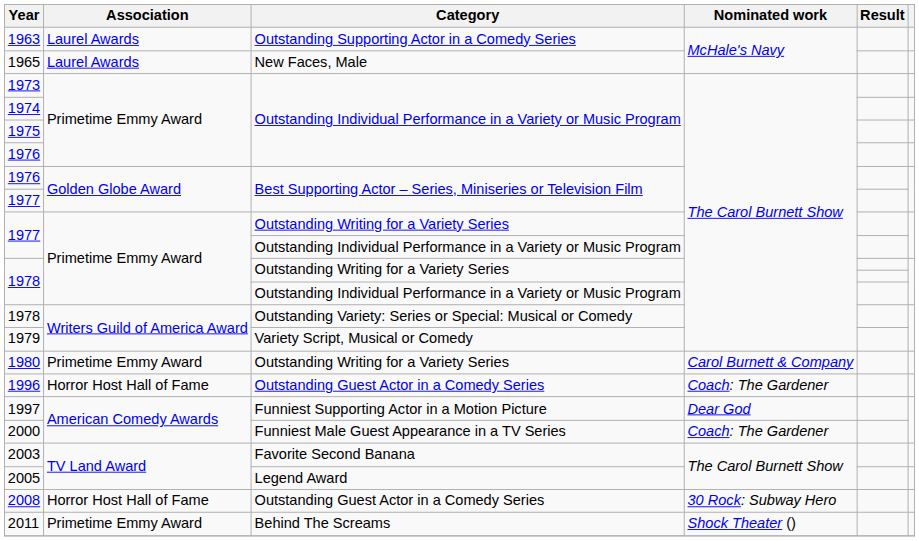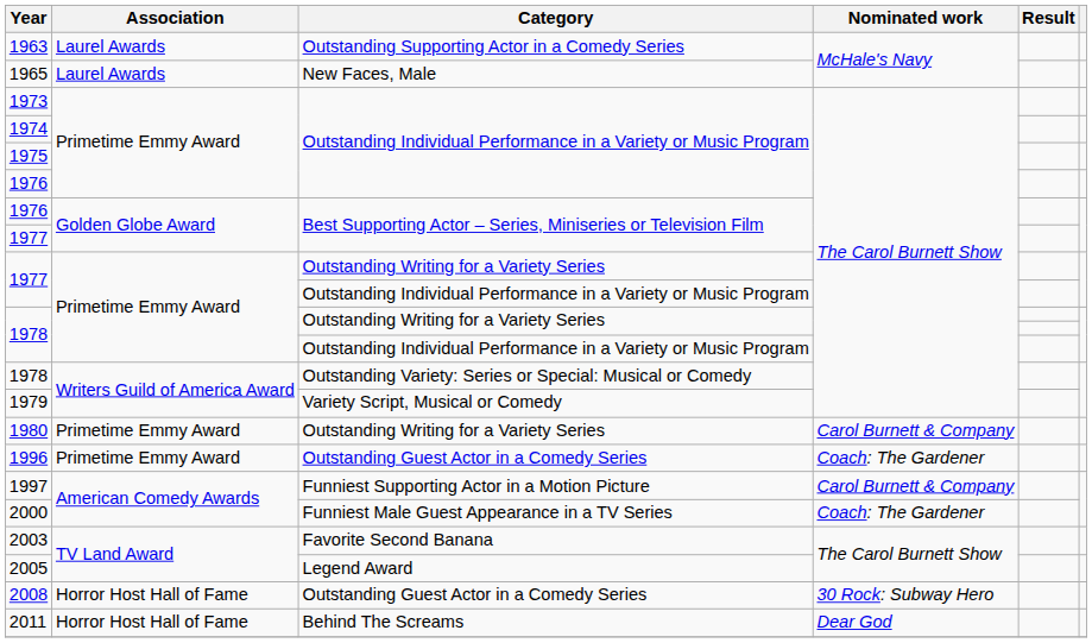 <table class="wikitable sortable">
 <tr>
 <th>Year</th>
 <th>Association</th>
 <th>Category</th>
 <th>Nominated work</th>
 <th>Result</th>
 <th class=unsortable></th>
 </tr>
 <tr>
 <td><a href='#'>1963</a></td>
 <td><a href='#'>Laurel Awards</a></td>
 <td><a href='#'>Outstanding Supporting Actor in a Comedy Series</a></td>
 <td rowspan="2"><em><a href='#'>McHale's Navy</a></em></td>
 <td></td>
 <td></td>
 </tr>
 <tr>
 <td>1965</td>
 <td><a href='#'>Laurel Awards</a></td>
 <td>New Faces, Male</td>
 <td></td>
 </tr>
 <tr>
 <td><a href='#'>1973</a></td>
 <td rowspan="4">Primetime Emmy Award</td>
 <td rowspan="4"><a href='#'>Outstanding Individual Performance in a Variety or Music Program</a></td>
 <td rowspan="13"><em><a href='#'>The Carol Burnett Show</a></em></td>
 <td></td>
 <td></td>
 </tr>
 <tr>
 <td><a href='#'>1974</a></td>
 <td></td>
 <td></td>
 </tr>
 <tr>
 <td><a href='#'>1975</a></td>
 <td></td>
 <td></td>
 </tr>
 <tr>
 <td><a href='#'>1976</a></td>
 <td></td>
 <td></td>
 </tr>
 <tr>
 <td><a href='#'>1976</a></td>
 <td rowspan="2"><a href='#'>Golden Globe Award</a></td>
 <td rowspan="2"><a href='#'>Best Supporting Actor – Series, Miniseries or Television Film</a></td>
 <td></td>
 <td rowspan=2></td>
 </tr>
 <tr>
 <td rowspan="1"><a href='#'>1977</a></td>
 <td></td>
 </tr>
 <tr>
 <td rowspan="2"><a href='#'>1977</a></td>
 <td rowspan="5">Primetime Emmy Award</td>
 <td><a href='#'>Outstanding Writing for a Variety Series</a></td>
 <td></td>
 <td rowspan=2></td>
 </tr>
 <tr>
 <td>Outstanding Individual Performance in a Variety or Music Program</td>
 <td></td>
 </tr>
 <tr>
 <td rowspan="3"><a href='#'>1978</a></td>
 <td rowspan="2">Outstanding Writing for a Variety Series</td>
 <td></td>
 <td rowspan=3></td>
 </tr>
 <tr>
 <td></td>
 </tr>
 <tr>
 <td>Outstanding Individual Performance in a Variety or Music Program</td>
 <td></td>
 </tr>
 <tr>
 <td>1978</td>
 <td rowspan="2"><a href='#'>Writers Guild of America Award</a></td>
 <td>Outstanding Variety: Series or Special: Musical or Comedy</td>
 <td></td>
 </tr>
 <tr>
 <td>1979</td>
 <td>Variety Script, Musical or Comedy</td>
 <td></td>
 </tr>
 <tr>
 <td><a href='#'>1980</a></td>
 <td>Primetime Emmy Award</td>
 <td>Outstanding Writing for a Variety Series</td>
 <td><em><a href='#'>Carol Burnett & Company</a></em></td>
 <td></td>
 <td></td>
 </tr>
 <tr>
 <td><a href='#'>1996</a></td>
-<td>Horror Host Hall of Fame</td>
+<td>Primetime Emmy Award</td>
 <td><a href='#'>Outstanding Guest Actor in a Comedy Series</a></td>
 <td><em><a href='#'>Coach</a>: The Gardener</em></td>
 <td></td>
 <td></td>
 </tr>
 <tr>
 <td>1997</td>
 <td rowspan="2"><a href='#'>American Comedy Awards</a></td>
 <td>Funniest Supporting Actor in a Motion Picture</td>
-<td><em><a href='#'>Dear God</a></em></td>
+<td><em><a href='#'>Carol Burnett & Company</a></em></td>
 <td></td>
 <td rowspan=2></td>
 </tr>
 <tr>
 <td>2000</td>
 <td>Funniest Male Guest Appearance in a TV Series</td>
 <td><em><a href='#'>Coach</a>: The Gardener</em></td>
 <td></td>
 </tr>
 <tr>
 <td>2003</td>
 <td rowspan="2"><a href='#'>TV Land Award</a></td>
 <td>Favorite Second Banana</td>
 <td rowspan="2"><em>The Carol Burnett Show</em></td>
 <td></td>
 <td></td>
 </tr>
 <tr>
 <td>2005</td>
 <td>Legend Award</td>
 <td></td>
 <td></td>
 </tr>
 <tr>
 <td><a href='#'>2008</a></td>
 <td>Horror Host Hall of Fame</td>
 <td>Outstanding Guest Actor in a Comedy Series</td>
 <td><em><a href='#'>30 Rock</a>: Subway Hero</em></td>
 <td></td>
 <td></td>
 </tr>
 <tr>
 <td>2011</td>
-<td>Primetime Emmy Award</td>
+<td>Horror Host Hall of Fame</td>
 <td>Behind The Screams</td>
-<td><em><a href='#'>Shock Theater</a></em> ()</td>
+<td><em><a href='#'>Dear God</a></em></td>
 <td></td>
 <td></td>
 </tr>
 <tr>
 </tr>
 </table>
